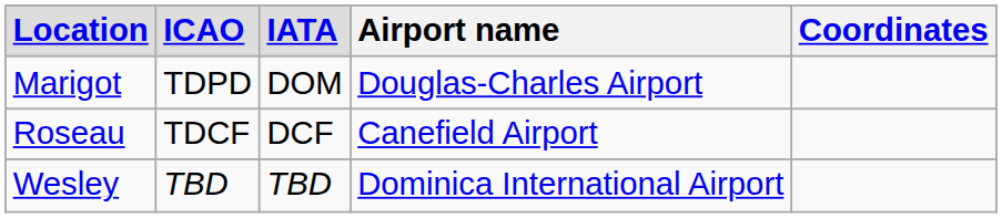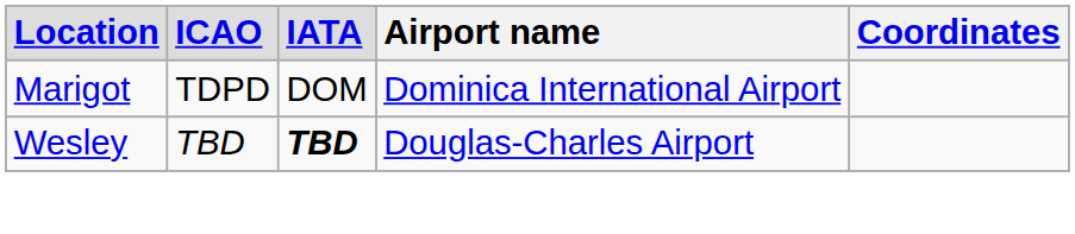 <table class="wikitable sortable">
 <tr style="font-weight:bold; background:#DDDDDD;">
 <td><a href='#'>Location</a></td>
 <td><a href='#'>ICAO</a></td>
 <td><a href='#'>IATA</a></td>
 <th style="text-align:left; white-space:nowrap;">Airport name</th>
 <th style="text-align:left;"><a href='#'>Coordinates</a></th>
 </tr>
 <tr valign=top>
 <td><a href='#'>Marigot</a></td>
 <td>TDPD</td>
 <td>DOM</td>
-<td><a href='#'>Douglas-Charles Airport</a></td>
-<td><small></small></td>
-</tr>
-<tr valign=top>
-<td><a href='#'>Roseau</a></td>
-<td>TDCF</td>
-<td>DCF</td>
-<td><a href='#'>Canefield Airport</a></td>
+<td><a href='#'>Dominica International Airport</a></td>
 <td><small></small></td>
 </tr>
 <tr valign=top>
 <td><a href='#'>Wesley</a></td>
 <td><em>TBD</em></td>
-<td><em>TBD</em></td>
-<td><a href='#'>Dominica International Airport</a></td>
+<td><strong><em>TBD</em></strong></td>
+<td><a href='#'>Douglas-Charles Airport</a></td>
 <td></td>
 </tr>
 </table>
